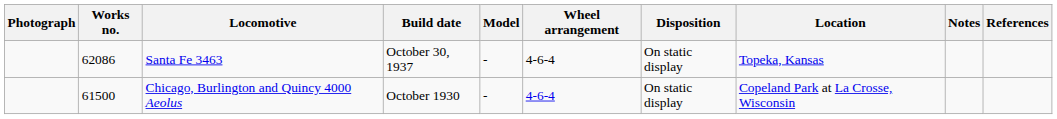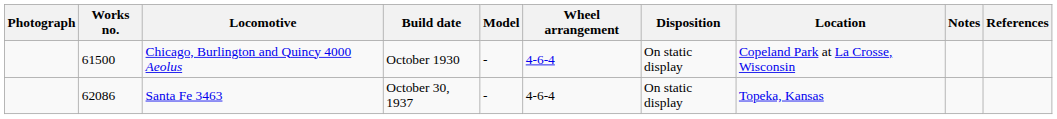 <table class="wikitable">
 <tr>
 <th>Photograph</th>
 <th>Works no.</th>
 <th>Locomotive</th>
 <th>Build date</th>
 <th>Model</th>
 <th>Wheel arrangement</th>
 <th>Disposition</th>
 <th>Location</th>
 <th>Notes</th>
 <th>References</th>
 </tr>
 <tr>
 <td></td>
+<td>61500</td>
+<td><a href='#'>Chicago, Burlington and Quincy 4000 <em>Aeolus</em></a></td>
+<td>October 1930</td>
+<td>-</td>
+<td><a href='#'>4-6-4</a></td>
+<td>On static display</td>
+<td><a href='#'>Copeland Park</a> at <a href='#'>La Crosse, Wisconsin</a></td>
+<td></td>
+<td></td>
+</tr>
+<tr>
+<td></td>
 <td>62086</td>
 <td><a href='#'>Santa Fe 3463</a></td>
 <td>October 30, 1937</td>
 <td>-</td>
 <td>4-6-4</td>
 <td>On static display</td>
 <td><a href='#'>Topeka, Kansas</a></td>
 <td></td>
 <td></td>
 </tr>
-<tr>
-<td></td>
-<td>61500</td>
-<td><a href='#'>Chicago, Burlington and Quincy 4000 <em>Aeolus</em></a></td>
-<td>October 1930</td>
-<td>-</td>
-<td><a href='#'>4-6-4</a></td>
-<td>On static display</td>
-<td><a href='#'>Copeland Park</a> at <a href='#'>La Crosse, Wisconsin</a></td>
-<td></td>
-<td></td>
-</tr>
 </table>
